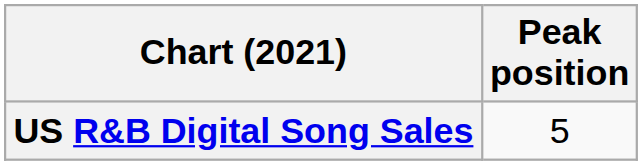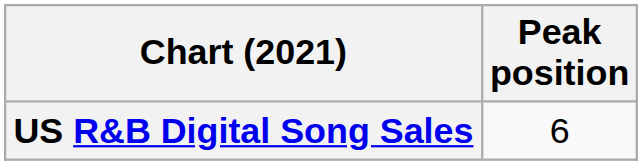 <table class="wikitable plainrowheaders" style="text-align:center">
 <tr>
 <th scope="col">Chart (2021)</th>
 <th scope="col">Peak<br>position</th>
 </tr>
 <tr>
 <th scope="row">US <a href='#'>R&B Digital Song Sales</a></th>
-<td>5</td>
+<td>6</td>
 </tr>
 </table>
